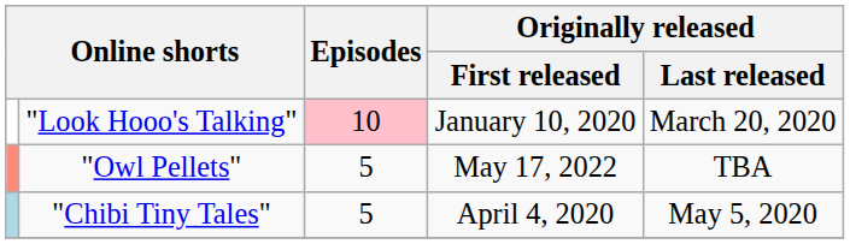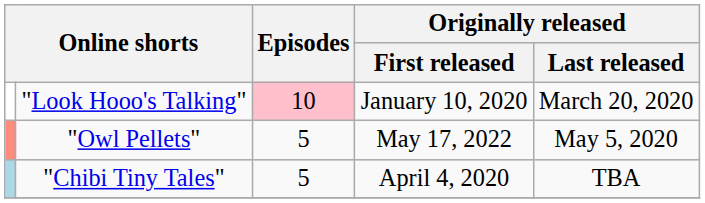 <table class="wikitable" style="text-align:center;">
 <tr>
 <th colspan="2" rowspan="2">Online shorts</th>
 <th rowspan="2">Episodes</th>
 <th colspan="3">Originally released</th>
 </tr>
 <tr>
 <th scope="col">First released</th>
 <th scope="col">Last released</th>
 </tr>
 <tr>
 <td style="background: #FFFFFF;"></td>
 <td>"<a href='#'>Look Hooo's Talking</a>"</td>
 <td style="background: pink;">10</td>
 <td>January 10, 2020</td>
 <td>March 20, 2020</td>
 </tr>
 <tr>
 <td style="background: #FE8B7C;"></td>
 <td>"<a href='#'>Owl Pellets</a>"</td>
 <td>5</td>
 <td>May 17, 2022</td>
-<td>TBA</td>
+<td>May 5, 2020</td>
 </tr>
 <tr>
 <td style="background: #ADD8E6;"></td>
 <td>"<a href='#'>Chibi Tiny Tales</a>"</td>
 <td>5</td>
 <td>April 4, 2020</td>
-<td>May 5, 2020</td>
+<td>TBA</td>
 </tr>
 <tr>
 </tr>
 </table>
